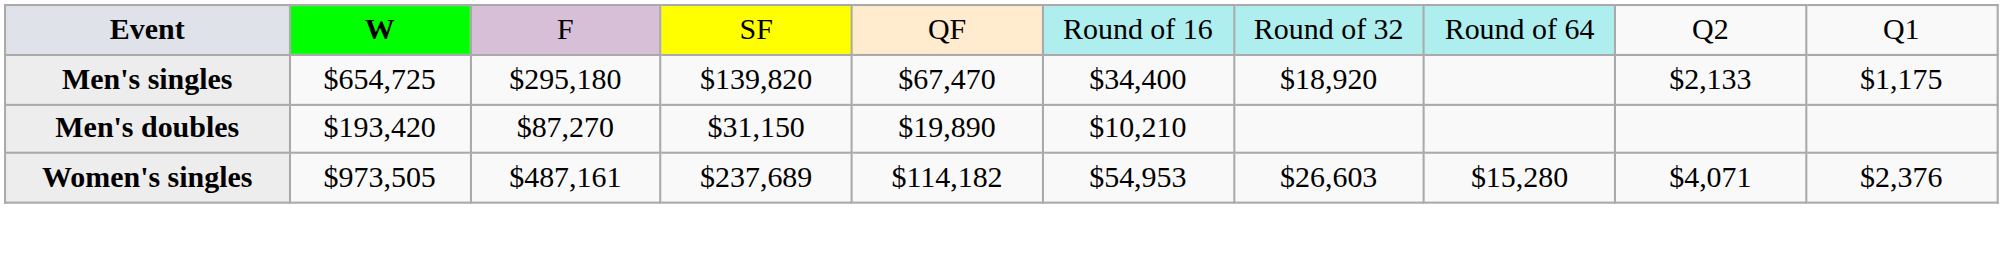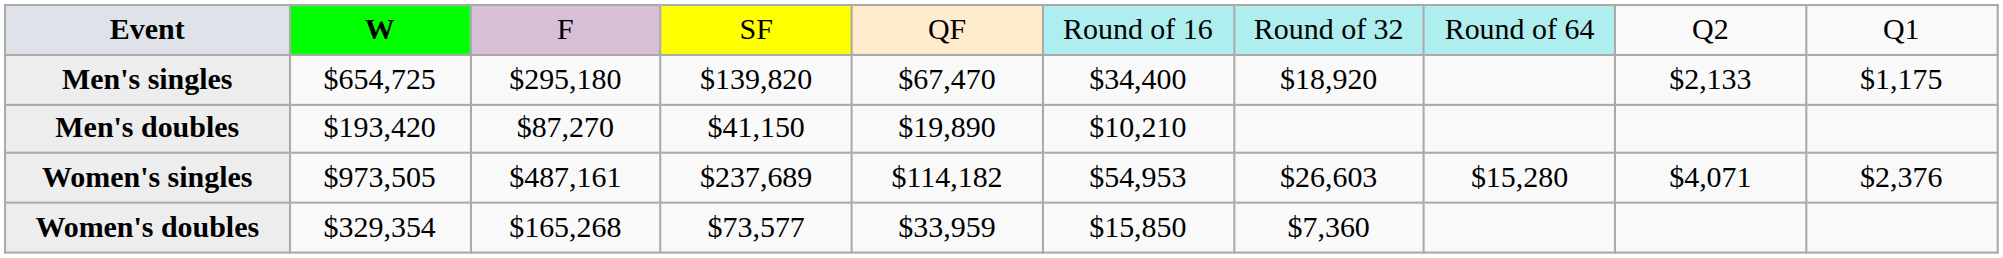 <table class=wikitable style=font-size:90%;text-align:center>
 <tr>
 <td width=130 bgcolor=dfe2e9><strong>Event</strong></td>
 <td width=80 bgcolor=lime><strong>W</strong></td>
 <td width=85 bgcolor=thistle>F</td>
 <td width=85 bgcolor=ffff00>SF</td>
 <td width=85 bgcolor=ffebcd>QF</td>
 <td width=85 bgcolor=afeeee>Round of 16</td>
 <td width=85 bgcolor=afeeee>Round of 32</td>
 <td width=85 bgcolor=afeeee>Round of 64</td>
 <td width=85>Q2</td>
 <td width=85>Q1</td>
 </tr>
 <tr>
 <th style=background:#ededed>Men's singles</th>
 <td>$654,725</td>
 <td>$295,180</td>
 <td>$139,820</td>
 <td>$67,470</td>
 <td>$34,400</td>
 <td>$18,920</td>
 <td></td>
 <td>$2,133</td>
 <td>$1,175</td>
 </tr>
 <tr>
 <th style=background:#ededed>Men's doubles</th>
 <td>$193,420</td>
 <td>$87,270</td>
-<td>$31,150</td>
+<td>$41,150</td>
 <td>$19,890</td>
 <td>$10,210</td>
 <td></td>
 <td></td>
 <td></td>
 <td></td>
 </tr>
 <tr>
 <th style=background:#ededed>Women's singles</th>
 <td>$973,505</td>
 <td>$487,161</td>
 <td>$237,689</td>
 <td>$114,182</td>
 <td>$54,953</td>
 <td>$26,603</td>
 <td>$15,280</td>
 <td>$4,071</td>
 <td>$2,376</td>
 </tr>
+<tr>
+<th style=background:#ededed>Women's doubles</th>
+<td>$329,354</td>
+<td>$165,268</td>
+<td>$73,577</td>
+<td>$33,959</td>
+<td>$15,850</td>
+<td>$7,360</td>
+<td></td>
+<td></td>
+<td></td>
+</tr>
 </table>
